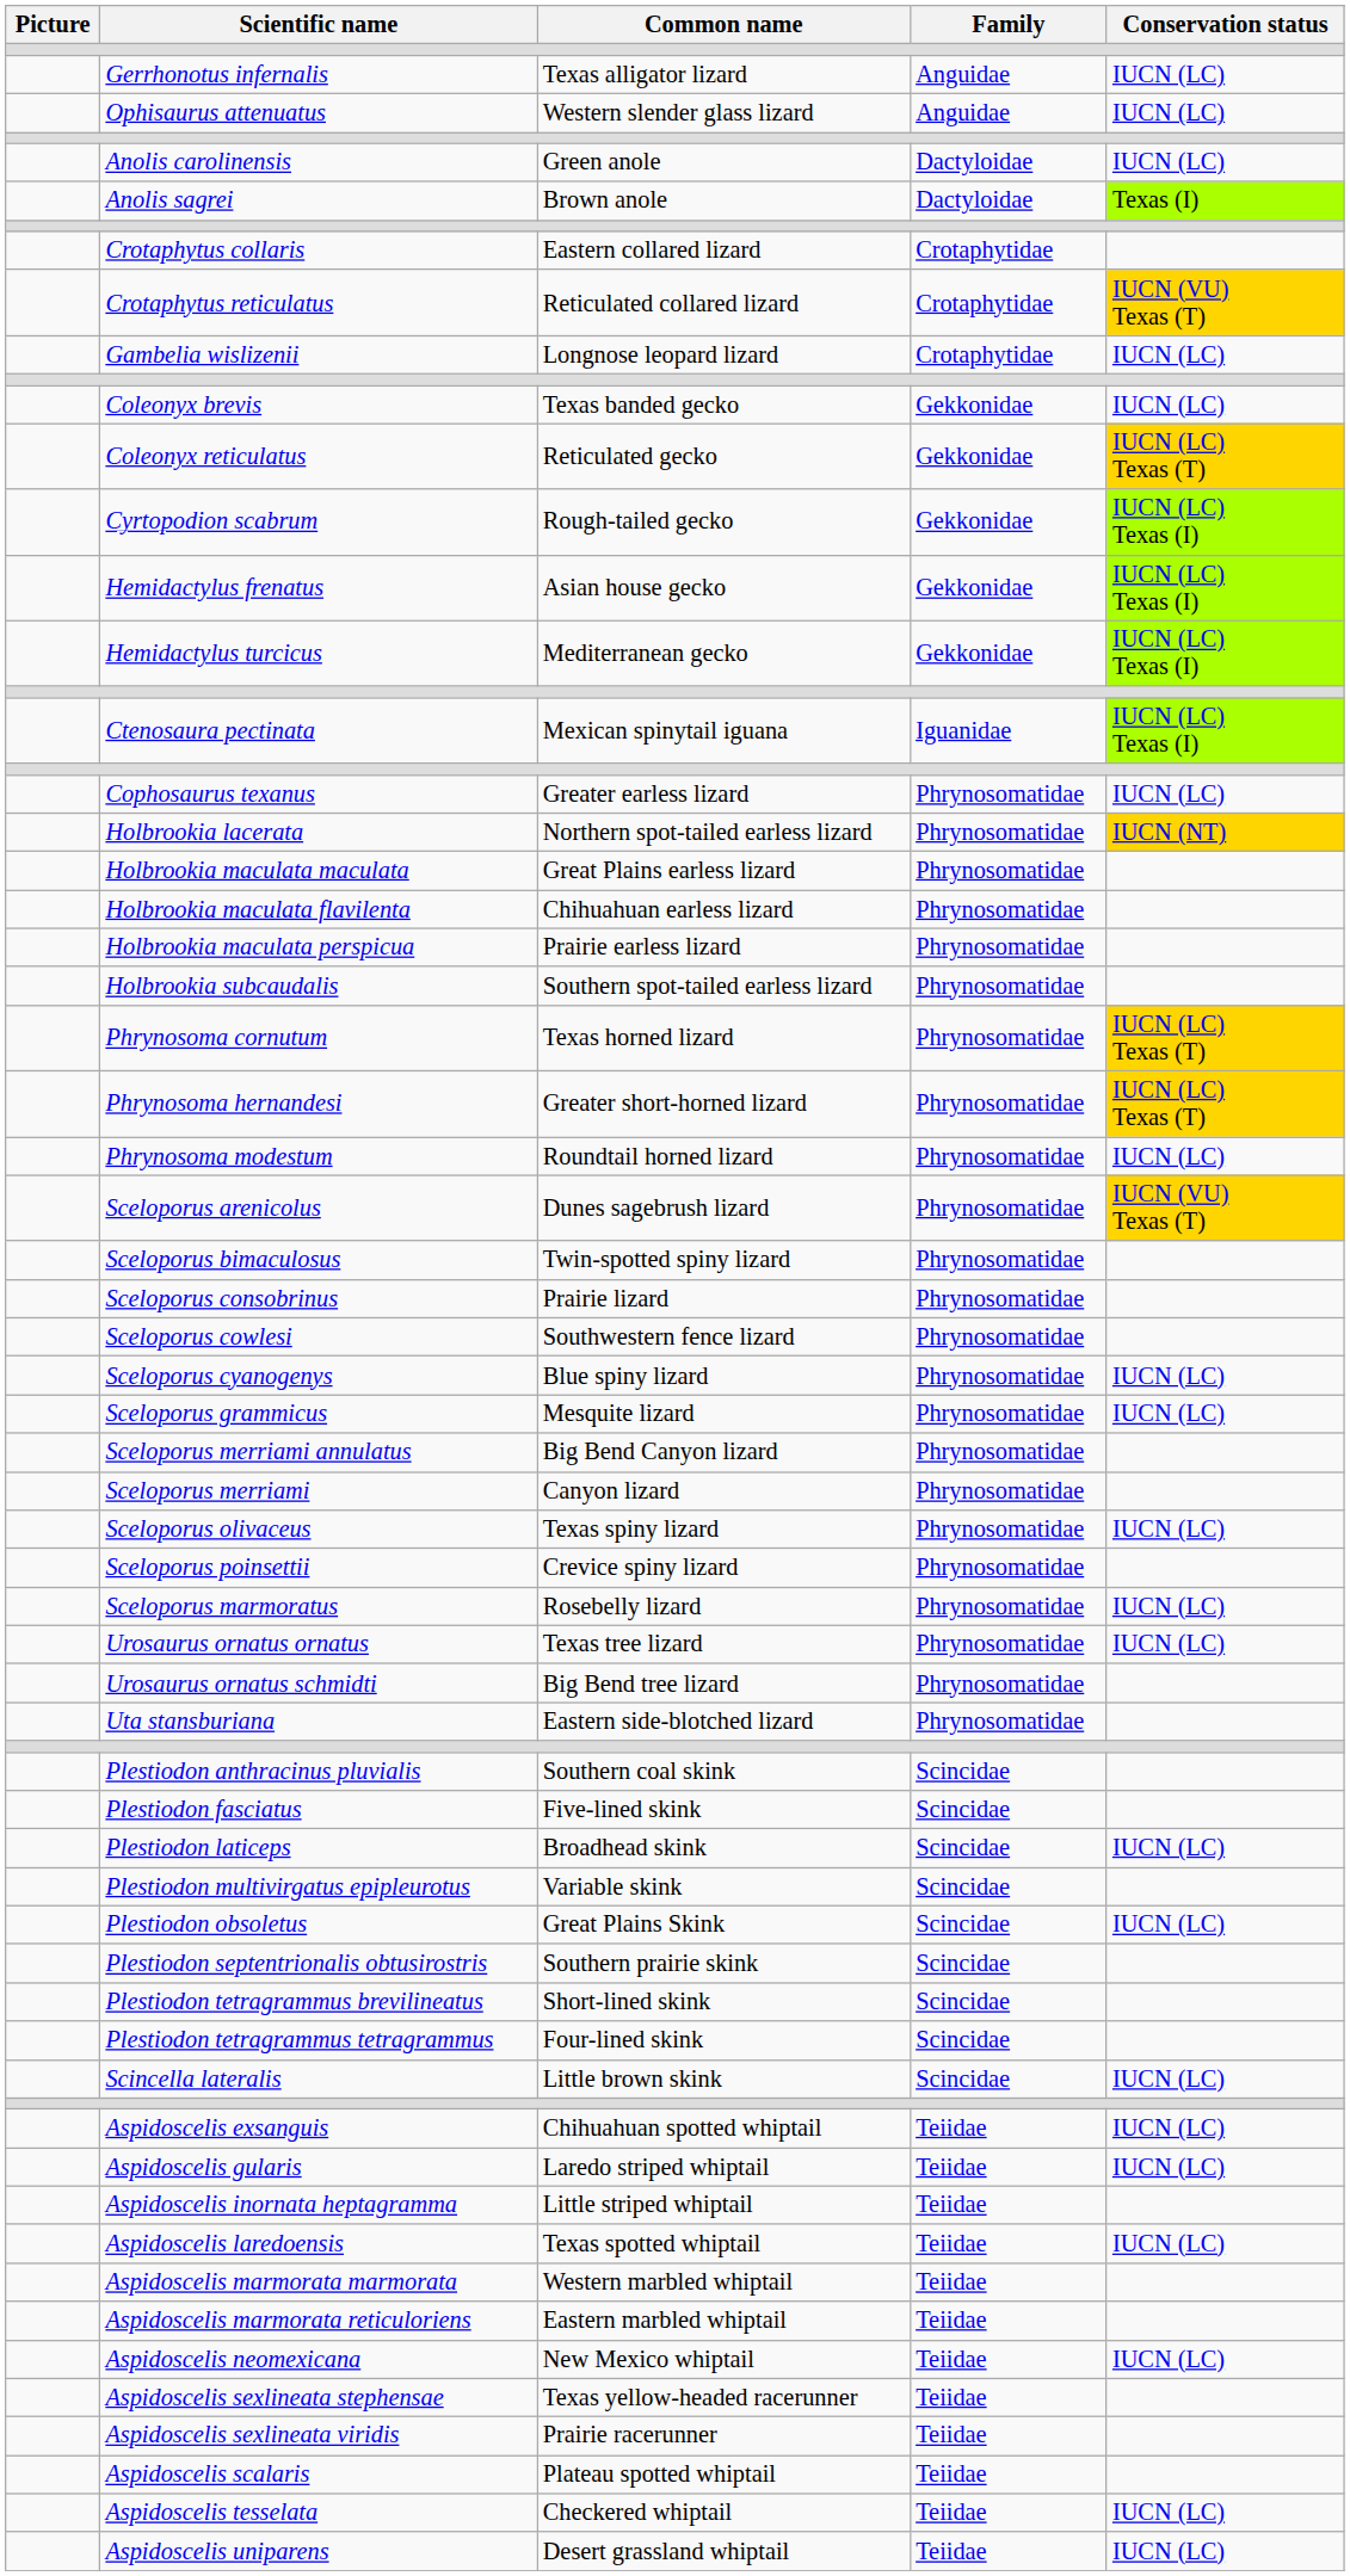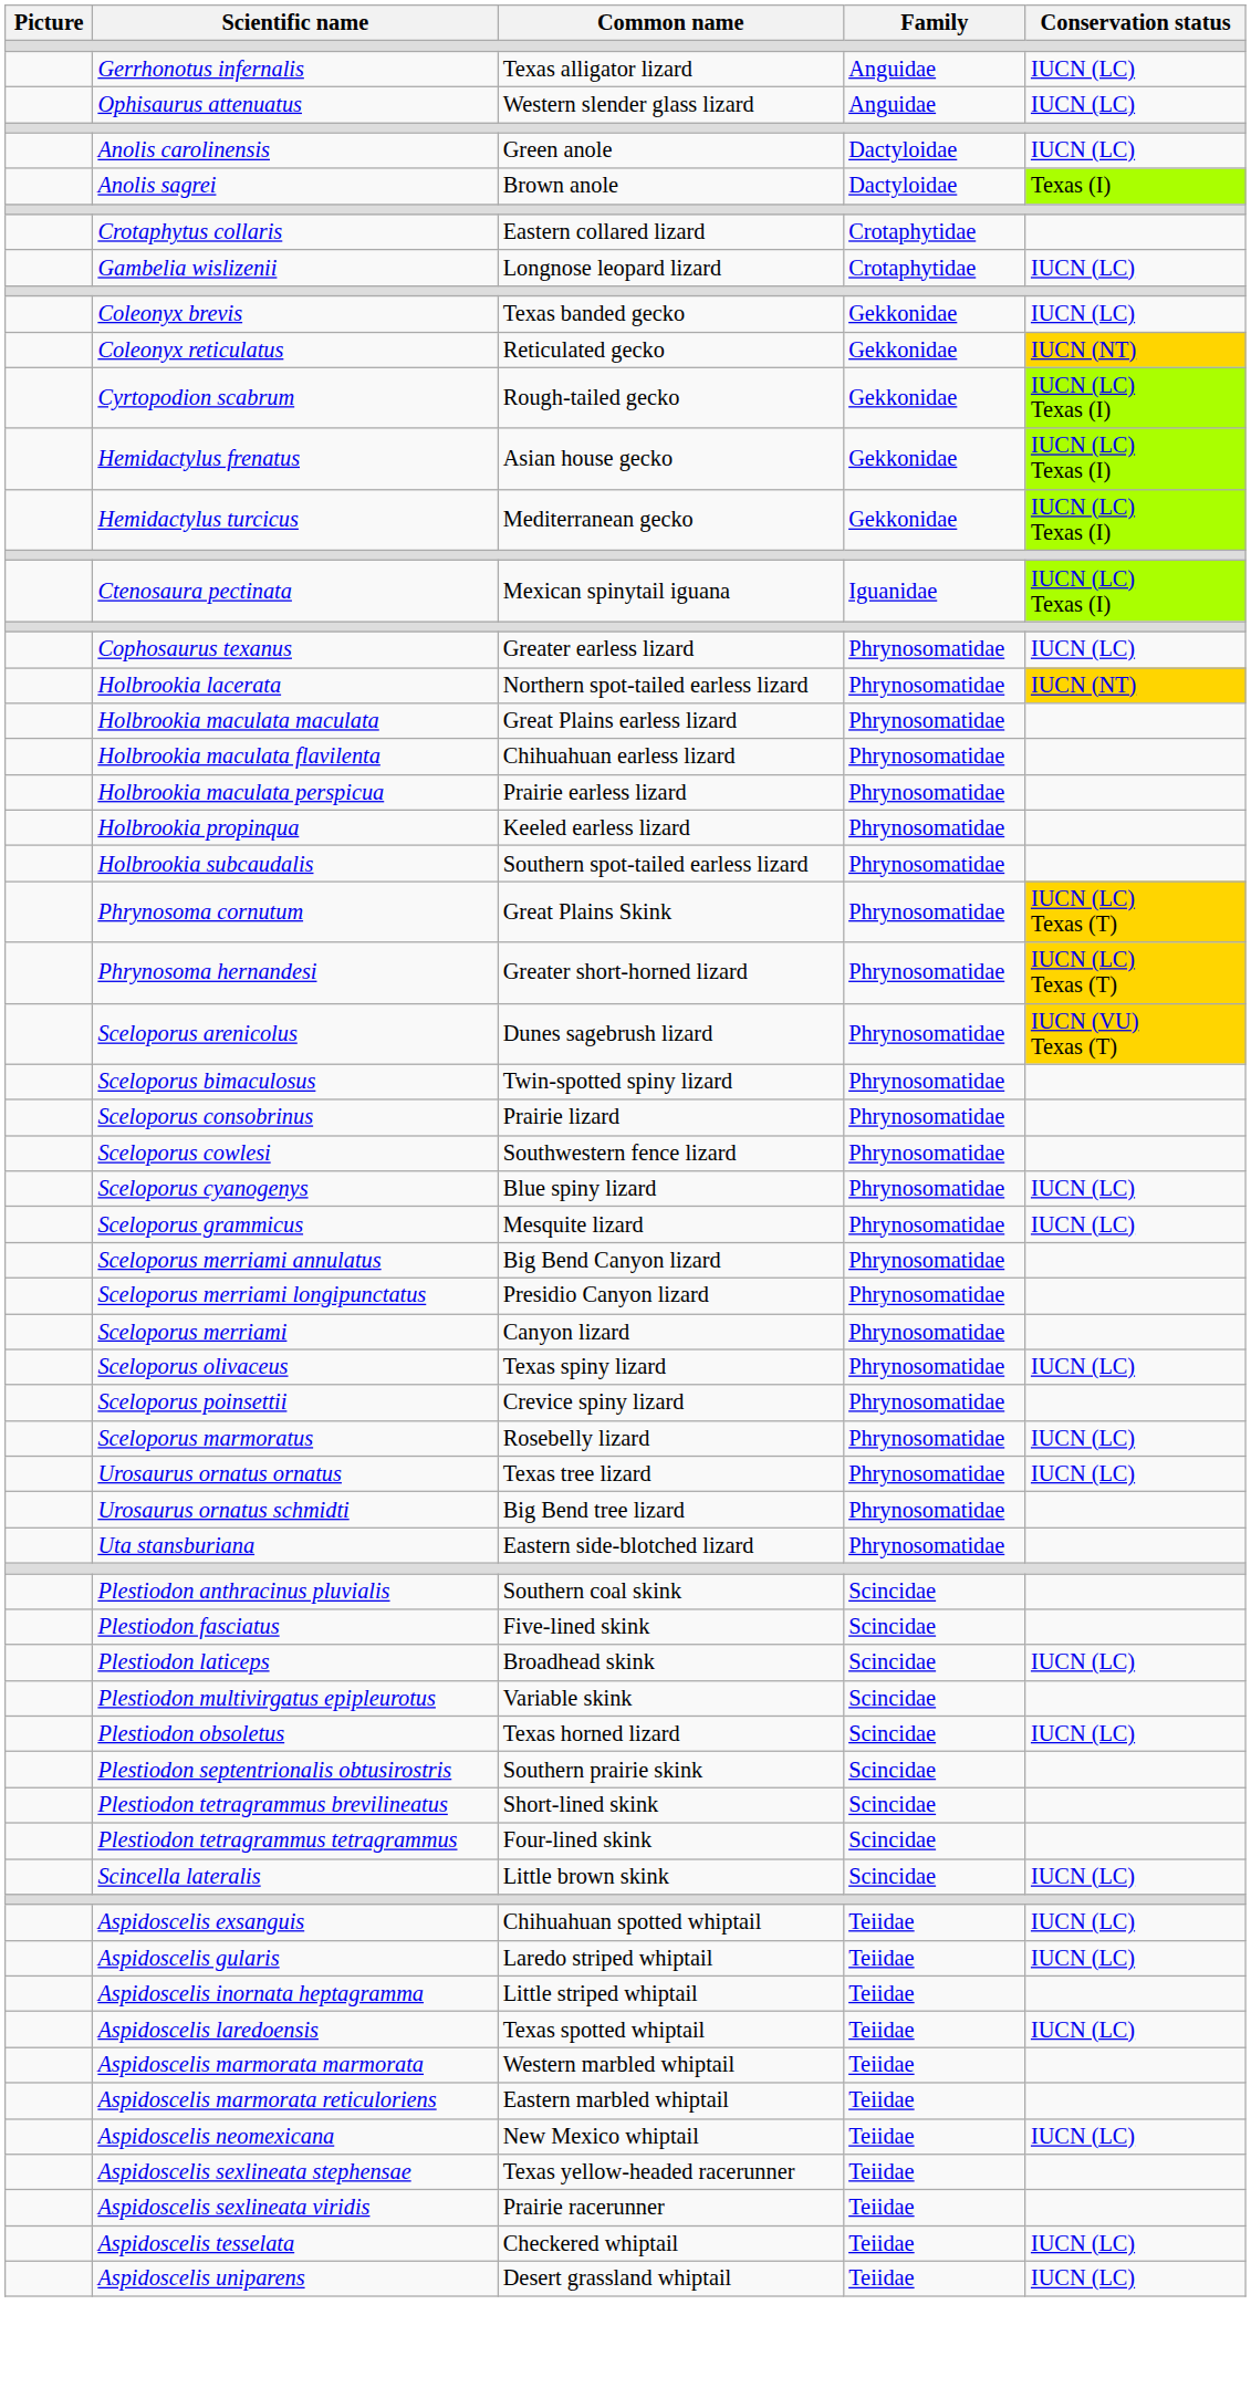 <table class="wikitable sortable mw-collapsible" style="width: 100%;">
 <tr>
 <th class=unsortable>Picture</th>
 <th>Scientific name</th>
 <th>Common name</th>
 <th>Family</th>
 <th>Conservation status</th>
 </tr>
 <tr>
 <th colspan="5"style="background:#dddddd;"></th>
 </tr>
 <tr>
 <td></td>
 <td><em><a href='#'>Gerrhonotus infernalis</a></em></td>
 <td>Texas alligator lizard</td>
 <td><a href='#'>Anguidae</a></td>
 <td><a href='#'>IUCN (LC)</a></td>
 </tr>
 <tr>
 <td></td>
 <td><em><a href='#'>Ophisaurus attenuatus</a></em></td>
 <td>Western slender glass lizard</td>
 <td><a href='#'>Anguidae</a></td>
 <td><a href='#'>IUCN (LC)</a></td>
 </tr>
 <tr>
 <th colspan="5"style="background:#dddddd;"></th>
 </tr>
 <tr>
 <td></td>
 <td><em><a href='#'>Anolis carolinensis</a></em></td>
 <td>Green anole</td>
 <td><a href='#'>Dactyloidae</a></td>
 <td><a href='#'>IUCN (LC)</a></td>
 </tr>
 <tr>
 <td></td>
 <td><em><a href='#'>Anolis sagrei</a></em></td>
 <td>Brown anole</td>
 <td><a href='#'>Dactyloidae</a></td>
 <td style="background: #AAFF00;">Texas (I)</td>
 </tr>
 <tr>
 <th colspan="5"style="background:#dddddd;"></th>
 </tr>
 <tr>
 <td></td>
 <td><em><a href='#'>Crotaphytus collaris</a></em></td>
 <td>Eastern collared lizard</td>
 <td><a href='#'>Crotaphytidae</a></td>
 <td></td>
 </tr>
 <tr>
 <td></td>
-<td><em><a href='#'>Crotaphytus reticulatus</a></em></td>
-<td>Reticulated collared lizard</td>
-<td><a href='#'>Crotaphytidae</a></td>
-<td style="background: #FFD500;"><a href='#'>IUCN (VU)</a><br>Texas (T)</td>
-</tr>
-<tr>
-<td></td>
 <td><em><a href='#'>Gambelia wislizenii</a></em></td>
 <td>Longnose leopard lizard</td>
 <td><a href='#'>Crotaphytidae</a></td>
 <td><a href='#'>IUCN (LC)</a></td>
 </tr>
 <tr>
 <th colspan="5"style="background:#dddddd;"></th>
 </tr>
 <tr>
 <td></td>
 <td><em><a href='#'>Coleonyx brevis</a></em></td>
 <td>Texas banded gecko</td>
 <td><a href='#'>Gekkonidae</a></td>
 <td><a href='#'>IUCN (LC)</a></td>
 </tr>
 <tr>
 <td></td>
 <td><em><a href='#'>Coleonyx reticulatus</a></em></td>
 <td>Reticulated gecko</td>
 <td><a href='#'>Gekkonidae</a></td>
-<td style="background: #FFD500;"><a href='#'>IUCN (LC)</a><br>Texas (T)</td>
+<td style="background: #FFD500;"><a href='#'>IUCN (NT)</a></td>
 </tr>
 <tr>
 <td></td>
 <td><em><a href='#'>Cyrtopodion scabrum</a></em></td>
 <td>Rough-tailed gecko</td>
 <td><a href='#'>Gekkonidae</a></td>
 <td style="background: #AAFF00;"><a href='#'>IUCN (LC)</a><br>Texas (I)</td>
 </tr>
 <tr>
 <td></td>
 <td><em><a href='#'>Hemidactylus frenatus</a></em></td>
 <td>Asian house gecko</td>
 <td><a href='#'>Gekkonidae</a></td>
 <td style="background: #AAFF00;"><a href='#'>IUCN (LC)</a><br>Texas (I)</td>
 </tr>
 <tr>
 <td></td>
 <td><em><a href='#'>Hemidactylus turcicus</a></em></td>
 <td>Mediterranean gecko</td>
 <td><a href='#'>Gekkonidae</a></td>
 <td style="background: #AAFF00;"><a href='#'>IUCN (LC)</a><br>Texas (I)</td>
 </tr>
 <tr>
 <th colspan="5"style="background:#dddddd;"></th>
 </tr>
 <tr>
 <td></td>
 <td><em><a href='#'>Ctenosaura pectinata</a></em></td>
 <td>Mexican spinytail iguana</td>
 <td><a href='#'>Iguanidae</a></td>
 <td style="background: #AAFF00;"><a href='#'>IUCN (LC)</a><br>Texas (I)</td>
 </tr>
 <tr>
 <th colspan="5"style="background:#dddddd;"></th>
 </tr>
 <tr>
 <td></td>
 <td><em><a href='#'>Cophosaurus texanus</a></em></td>
 <td>Greater earless lizard</td>
 <td><a href='#'>Phrynosomatidae</a></td>
 <td><a href='#'>IUCN (LC)</a></td>
 </tr>
 <tr>
 <td></td>
 <td><em><a href='#'>Holbrookia lacerata</a> </em></td>
 <td>Northern spot-tailed earless lizard</td>
 <td><a href='#'>Phrynosomatidae</a></td>
 <td style="background: #FFD500;"><a href='#'>IUCN (NT)</a></td>
 </tr>
 <tr>
 <td></td>
 <td><em><a href='#'>Holbrookia maculata maculata</a></em></td>
 <td>Great Plains earless lizard</td>
 <td><a href='#'>Phrynosomatidae</a></td>
 <td></td>
 </tr>
 <tr>
 <td></td>
 <td><em><a href='#'>Holbrookia maculata flavilenta</a></em></td>
 <td>Chihuahuan earless lizard</td>
 <td><a href='#'>Phrynosomatidae</a></td>
 <td></td>
 </tr>
 <tr>
 <td></td>
 <td><em><a href='#'>Holbrookia maculata perspicua</a></em></td>
 <td>Prairie earless lizard</td>
 <td><a href='#'>Phrynosomatidae</a></td>
 <td></td>
 </tr>
 <tr>
 <td></td>
+<td><em><a href='#'>Holbrookia propinqua</a></em></td>
+<td>Keeled earless lizard</td>
+<td><a href='#'>Phrynosomatidae</a></td>
+<td></td>
+</tr>
+<tr>
+<td></td>
 <td><em><a href='#'>Holbrookia subcaudalis</a></em></td>
 <td>Southern spot-tailed earless lizard</td>
 <td><a href='#'>Phrynosomatidae</a></td>
 <td></td>
 </tr>
 <tr>
 <td></td>
 <td><em><a href='#'>Phrynosoma cornutum</a></em></td>
-<td>Texas horned lizard</td>
+<td>Great Plains Skink</td>
 <td><a href='#'>Phrynosomatidae</a></td>
 <td style="background: #FFD500;"><a href='#'>IUCN (LC)</a><br>Texas (T)</td>
 </tr>
 <tr>
 <td></td>
 <td><em><a href='#'>Phrynosoma hernandesi</a></em></td>
 <td>Greater short-horned lizard</td>
 <td><a href='#'>Phrynosomatidae</a></td>
 <td style="background: #FFD500;"><a href='#'>IUCN (LC)</a><br>Texas (T)</td>
-</tr>
-<tr>
-<td></td>
-<td><em><a href='#'>Phrynosoma modestum</a></em></td>
-<td>Roundtail horned lizard</td>
-<td><a href='#'>Phrynosomatidae</a></td>
-<td><a href='#'>IUCN (LC)</a></td>
 </tr>
 <tr>
 <td></td>
 <td><em><a href='#'>Sceloporus arenicolus</a></em></td>
 <td>Dunes sagebrush lizard</td>
 <td><a href='#'>Phrynosomatidae</a></td>
 <td style="background: #FFD500;"><a href='#'>IUCN (VU)</a><br>Texas (T)</td>
 </tr>
 <tr>
 <td></td>
 <td><em><a href='#'>Sceloporus bimaculosus</a></em></td>
 <td>Twin-spotted spiny lizard</td>
 <td><a href='#'>Phrynosomatidae</a></td>
 <td></td>
 </tr>
 <tr>
 <td></td>
 <td><em><a href='#'>Sceloporus consobrinus</a></em></td>
 <td>Prairie lizard</td>
 <td><a href='#'>Phrynosomatidae</a></td>
 <td></td>
 </tr>
 <tr>
 <td></td>
 <td><em><a href='#'>Sceloporus cowlesi</a></em></td>
 <td>Southwestern fence lizard</td>
 <td><a href='#'>Phrynosomatidae</a></td>
 <td></td>
 </tr>
 <tr>
 <td></td>
 <td><em><a href='#'>Sceloporus cyanogenys</a></em></td>
 <td>Blue spiny lizard</td>
 <td><a href='#'>Phrynosomatidae</a></td>
 <td><a href='#'>IUCN (LC)</a></td>
 </tr>
 <tr>
 <td></td>
 <td><em><a href='#'>Sceloporus grammicus</a></em></td>
 <td>Mesquite lizard</td>
 <td><a href='#'>Phrynosomatidae</a></td>
 <td><a href='#'>IUCN (LC)</a></td>
 </tr>
 <tr>
 <td></td>
 <td><em><a href='#'>Sceloporus merriami annulatus</a></em></td>
 <td>Big Bend Canyon lizard</td>
+<td><a href='#'>Phrynosomatidae</a></td>
+<td></td>
+</tr>
+<tr>
+<td></td>
+<td><em><a href='#'>Sceloporus merriami longipunctatus</a></em></td>
+<td>Presidio Canyon lizard</td>
 <td><a href='#'>Phrynosomatidae</a></td>
 <td></td>
 </tr>
 <tr>
 <td></td>
 <td><em><a href='#'>Sceloporus merriami</a></em></td>
 <td>Canyon lizard</td>
 <td><a href='#'>Phrynosomatidae</a></td>
 <td></td>
 </tr>
 <tr>
 <td></td>
 <td><em><a href='#'>Sceloporus olivaceus</a></em></td>
 <td>Texas spiny lizard</td>
 <td><a href='#'>Phrynosomatidae</a></td>
 <td><a href='#'>IUCN (LC)</a></td>
 </tr>
 <tr>
 <td></td>
 <td><em><a href='#'>Sceloporus poinsettii</a></em></td>
 <td>Crevice spiny lizard</td>
 <td><a href='#'>Phrynosomatidae</a></td>
 <td></td>
 </tr>
 <tr>
 <td></td>
 <td><em> <a href='#'>Sceloporus marmoratus</a></em></td>
 <td>Rosebelly lizard</td>
 <td><a href='#'>Phrynosomatidae</a></td>
 <td><a href='#'>IUCN (LC)</a></td>
 </tr>
 <tr>
 <td></td>
 <td><em><a href='#'>Urosaurus ornatus ornatus</a></em></td>
 <td>Texas tree lizard</td>
 <td><a href='#'>Phrynosomatidae</a></td>
 <td><a href='#'>IUCN (LC)</a></td>
 </tr>
 <tr>
 <td></td>
 <td><em><a href='#'>Urosaurus ornatus schmidti</a></em></td>
 <td>Big Bend tree lizard</td>
 <td><a href='#'>Phrynosomatidae</a></td>
 <td></td>
 </tr>
 <tr>
 <td></td>
 <td><em><a href='#'>Uta stansburiana</a></em></td>
 <td>Eastern side-blotched lizard</td>
 <td><a href='#'>Phrynosomatidae</a></td>
 <td></td>
 </tr>
 <tr>
 <th colspan="5"style="background:#dddddd;"></th>
 </tr>
 <tr>
 <td></td>
 <td><em><a href='#'>Plestiodon anthracinus pluvialis</a></em></td>
 <td>Southern coal skink</td>
 <td><a href='#'>Scincidae</a></td>
 <td></td>
 </tr>
 <tr>
 <td></td>
 <td><em><a href='#'>Plestiodon fasciatus</a></em></td>
 <td>Five-lined skink</td>
 <td><a href='#'>Scincidae</a></td>
 <td></td>
 </tr>
 <tr>
 <td></td>
 <td><em><a href='#'>Plestiodon laticeps</a></em></td>
 <td>Broadhead skink</td>
 <td><a href='#'>Scincidae</a></td>
 <td><a href='#'>IUCN (LC)</a></td>
 </tr>
 <tr>
 <td></td>
 <td><em><a href='#'>Plestiodon multivirgatus epipleurotus</a></em></td>
 <td>Variable skink</td>
 <td><a href='#'>Scincidae</a></td>
 <td></td>
 </tr>
 <tr>
 <td></td>
 <td><em><a href='#'>Plestiodon obsoletus</a></em></td>
-<td>Great Plains Skink</td>
+<td>Texas horned lizard</td>
 <td><a href='#'>Scincidae</a></td>
 <td><a href='#'>IUCN (LC)</a></td>
 </tr>
 <tr>
 <td></td>
 <td><em><a href='#'>Plestiodon septentrionalis obtusirostris</a></em></td>
 <td>Southern prairie skink</td>
 <td><a href='#'>Scincidae</a></td>
 <td></td>
 </tr>
 <tr>
 <td></td>
 <td><em><a href='#'>Plestiodon tetragrammus brevilineatus</a></em></td>
 <td>Short-lined skink</td>
 <td><a href='#'>Scincidae</a></td>
 <td></td>
 </tr>
 <tr>
 <td></td>
 <td><em><a href='#'>Plestiodon tetragrammus tetragrammus</a></em></td>
 <td>Four-lined skink</td>
 <td><a href='#'>Scincidae</a></td>
 <td></td>
 </tr>
 <tr>
 <td></td>
 <td><em><a href='#'>Scincella lateralis</a></em></td>
 <td>Little brown skink</td>
 <td><a href='#'>Scincidae</a></td>
 <td><a href='#'>IUCN (LC)</a></td>
 </tr>
 <tr>
 <th colspan="5"style="background:#dddddd;"></th>
 </tr>
 <tr>
 <td></td>
 <td><em><a href='#'>Aspidoscelis exsanguis</a></em></td>
 <td>Chihuahuan spotted whiptail</td>
 <td><a href='#'>Teiidae</a></td>
 <td><a href='#'>IUCN (LC)</a></td>
 </tr>
 <tr>
 <td></td>
 <td><em><a href='#'>Aspidoscelis gularis</a></em></td>
 <td>Laredo striped whiptail</td>
 <td><a href='#'>Teiidae</a></td>
 <td><a href='#'>IUCN (LC)</a></td>
 </tr>
 <tr>
 <td></td>
 <td><em><a href='#'>Aspidoscelis inornata heptagramma</a></em></td>
 <td>Little striped whiptail</td>
 <td><a href='#'>Teiidae</a></td>
 <td></td>
 </tr>
 <tr>
 <td></td>
 <td><em><a href='#'>Aspidoscelis laredoensis</a></em></td>
 <td>Texas spotted whiptail</td>
 <td><a href='#'>Teiidae</a></td>
 <td><a href='#'>IUCN (LC)</a></td>
 </tr>
 <tr>
 <td></td>
 <td><em><a href='#'>Aspidoscelis marmorata marmorata</a></em></td>
 <td>Western marbled whiptail</td>
 <td><a href='#'>Teiidae</a></td>
 <td></td>
 </tr>
 <tr>
 <td></td>
 <td><em><a href='#'>Aspidoscelis marmorata reticuloriens</a></em></td>
 <td>Eastern marbled whiptail</td>
 <td><a href='#'>Teiidae</a></td>
 <td></td>
 </tr>
 <tr>
 <td></td>
 <td><em><a href='#'>Aspidoscelis neomexicana</a></em></td>
 <td>New Mexico whiptail</td>
 <td><a href='#'>Teiidae</a></td>
 <td><a href='#'>IUCN (LC)</a></td>
 </tr>
 <tr>
 <td></td>
 <td><em><a href='#'>Aspidoscelis sexlineata stephensae</a></em></td>
 <td>Texas yellow-headed racerunner</td>
 <td><a href='#'>Teiidae</a></td>
 <td></td>
 </tr>
 <tr>
 <td></td>
 <td><em><a href='#'>Aspidoscelis sexlineata viridis</a></em></td>
 <td>Prairie racerunner</td>
 <td><a href='#'>Teiidae</a></td>
 <td></td>
 </tr>
 <tr>
 <td></td>
-<td><em><a href='#'>Aspidoscelis scalaris</a></em></td>
-<td>Plateau spotted whiptail</td>
-<td><a href='#'>Teiidae</a></td>
-<td></td>
-</tr>
-<tr>
-<td></td>
 <td><em><a href='#'>Aspidoscelis tesselata</a></em></td>
 <td>Checkered whiptail</td>
 <td><a href='#'>Teiidae</a></td>
 <td><a href='#'>IUCN (LC)</a></td>
 </tr>
 <tr>
 <td></td>
 <td><em><a href='#'>Aspidoscelis uniparens</a></em></td>
 <td>Desert grassland whiptail</td>
 <td><a href='#'>Teiidae</a></td>
 <td><a href='#'>IUCN (LC)</a></td>
 </tr>
 </table>
